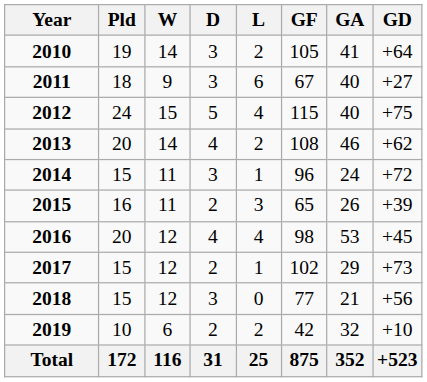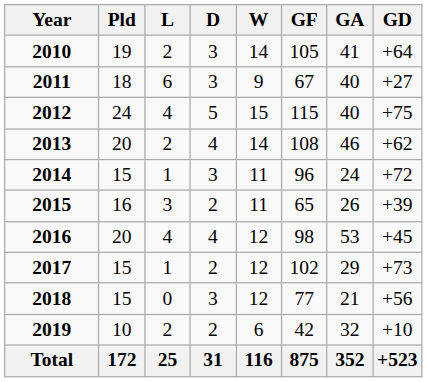 <table class="wikitable" style="text-align: center;">
 <tr>
 <th width=70>Year</th>
 <th width=30>Pld</th>
+<th width=30>L</th>
+<th width=30>D</th>
 <th width=30>W</th>
-<th width=30>D</th>
-<th width=30>L</th>
 <th width=30>GF</th>
 <th width=30>GA</th>
 <th width=30>GD</th>
 </tr>
 <tr>
 <td><strong>2010</strong></td>
 <td>19</td>
+<td>2</td>
+<td>3</td>
 <td>14</td>
-<td>3</td>
-<td>2</td>
 <td>105</td>
 <td>41</td>
 <td>+64</td>
 </tr>
 <tr>
 <td><strong>2011</strong></td>
 <td>18</td>
+<td>6</td>
+<td>3</td>
 <td>9</td>
-<td>3</td>
-<td>6</td>
 <td>67</td>
 <td>40</td>
 <td>+27</td>
 </tr>
 <tr>
 <td><strong>2012</strong></td>
 <td>24</td>
+<td>4</td>
+<td>5</td>
 <td>15</td>
-<td>5</td>
-<td>4</td>
 <td>115</td>
 <td>40</td>
 <td>+75</td>
 </tr>
 <tr>
 <td><strong>2013</strong></td>
 <td>20</td>
+<td>2</td>
+<td>4</td>
 <td>14</td>
-<td>4</td>
-<td>2</td>
 <td>108</td>
 <td>46</td>
 <td>+62</td>
 </tr>
 <tr>
 <td><strong>2014</strong></td>
 <td>15</td>
+<td>1</td>
+<td>3</td>
 <td>11</td>
-<td>3</td>
-<td>1</td>
 <td>96</td>
 <td>24</td>
 <td>+72</td>
 </tr>
 <tr>
 <td><strong>2015</strong></td>
 <td>16</td>
+<td>3</td>
+<td>2</td>
 <td>11</td>
-<td>2</td>
-<td>3</td>
 <td>65</td>
 <td>26</td>
 <td>+39</td>
 </tr>
 <tr>
 <td><strong>2016</strong></td>
 <td>20</td>
-<td>12</td>
 <td>4</td>
 <td>4</td>
+<td>12</td>
 <td>98</td>
 <td>53</td>
 <td>+45</td>
 </tr>
 <tr>
 <td><strong>2017</strong></td>
 <td>15</td>
+<td>1</td>
+<td>2</td>
 <td>12</td>
-<td>2</td>
-<td>1</td>
 <td>102</td>
 <td>29</td>
 <td>+73</td>
 </tr>
 <tr>
 <td><strong>2018</strong></td>
 <td>15</td>
+<td>0</td>
+<td>3</td>
 <td>12</td>
-<td>3</td>
-<td>0</td>
 <td>77</td>
 <td>21</td>
 <td>+56</td>
 </tr>
 <tr>
 <td><strong>2019</strong></td>
 <td>10</td>
-<td>6</td>
 <td>2</td>
 <td>2</td>
+<td>6</td>
 <td>42</td>
 <td>32</td>
 <td>+10</td>
 </tr>
 <tr>
 <th>Total</th>
 <th>172</th>
+<th>25</th>
+<th>31</th>
 <th>116</th>
-<th>31</th>
-<th>25</th>
 <th>875</th>
 <th>352</th>
 <th>+523</th>
 </tr>
 </table>
